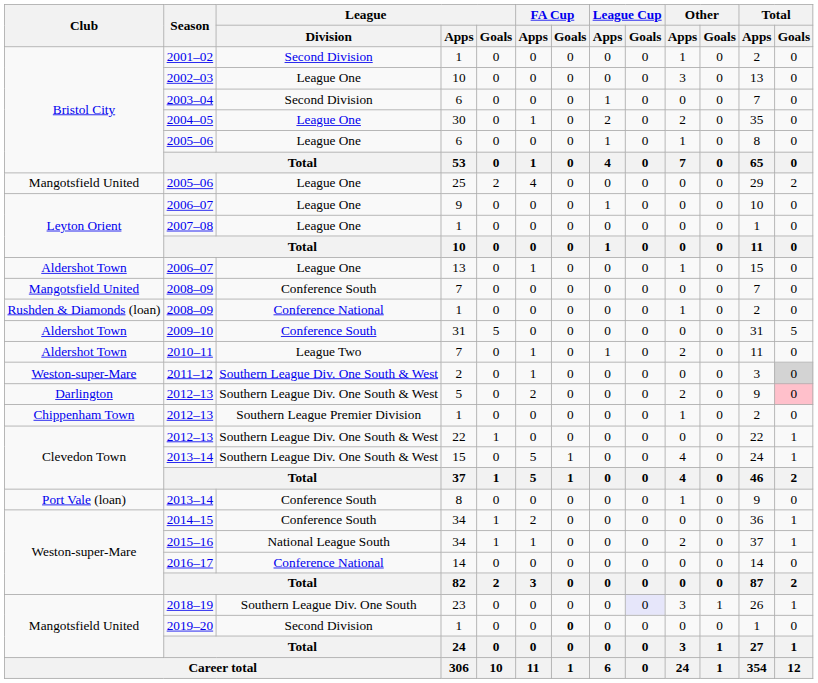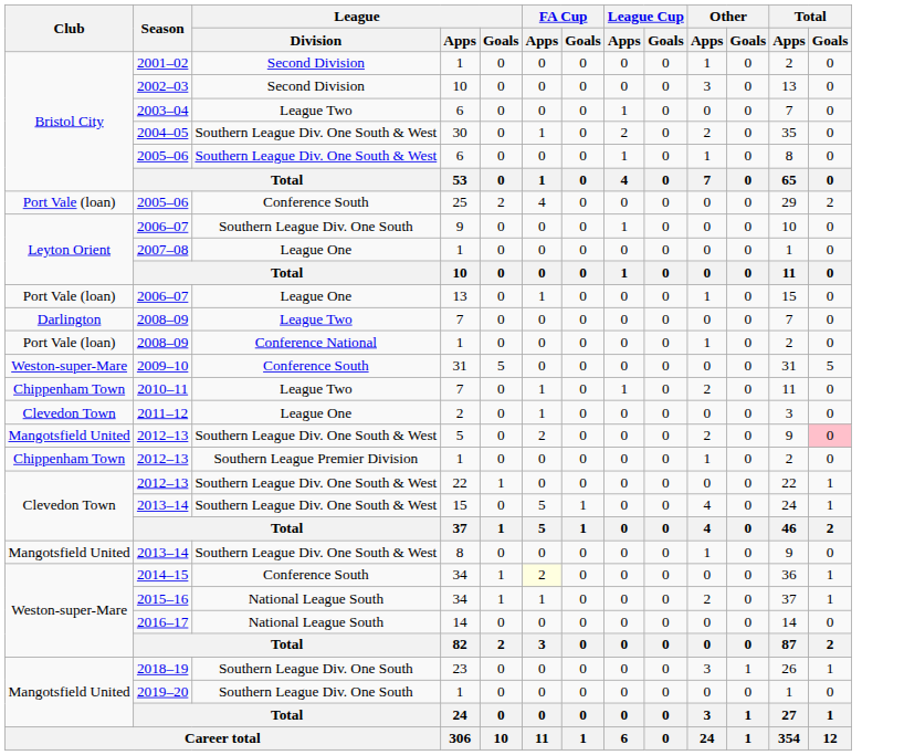 <table class="wikitable" style="text-align:center">
 <tr>
 <th rowspan="2">Club</th>
 <th rowspan="2">Season</th>
 <th colspan="3">League</th>
 <th colspan="2"><a href='#'>FA Cup</a></th>
 <th colspan="2"><a href='#'>League Cup</a></th>
 <th colspan="2">Other</th>
 <th colspan="2">Total</th>
 </tr>
 <tr>
 <th>Division</th>
 <th>Apps</th>
 <th>Goals</th>
 <th>Apps</th>
 <th>Goals</th>
 <th>Apps</th>
 <th>Goals</th>
 <th>Apps</th>
 <th>Goals</th>
 <th>Apps</th>
 <th>Goals</th>
 </tr>
 <tr>
 <td rowspan="6"><a href='#'>Bristol City</a></td>
 <td><a href='#'>2001–02</a></td>
 <td><a href='#'>Second Division</a></td>
 <td>1</td>
 <td>0</td>
 <td>0</td>
 <td>0</td>
 <td>0</td>
 <td>0</td>
 <td>1</td>
 <td>0</td>
 <td>2</td>
 <td>0</td>
 </tr>
 <tr>
 <td><a href='#'>2002–03</a></td>
-<td>League One</td>
+<td>Second Division</td>
 <td>10</td>
 <td>0</td>
 <td>0</td>
 <td>0</td>
 <td>0</td>
 <td>0</td>
 <td>3</td>
 <td>0</td>
 <td>13</td>
 <td>0</td>
 </tr>
 <tr>
 <td><a href='#'>2003–04</a></td>
-<td>Second Division</td>
+<td>League Two</td>
 <td>6</td>
 <td>0</td>
 <td>0</td>
 <td>0</td>
 <td>1</td>
 <td>0</td>
 <td>0</td>
 <td>0</td>
 <td>7</td>
 <td>0</td>
 </tr>
 <tr>
 <td><a href='#'>2004–05</a></td>
-<td><a href='#'>League One</a></td>
+<td>Southern League Div. One South & West</td>
 <td>30</td>
 <td>0</td>
 <td>1</td>
 <td>0</td>
 <td>2</td>
 <td>0</td>
 <td>2</td>
 <td>0</td>
 <td>35</td>
 <td>0</td>
 </tr>
 <tr>
 <td><a href='#'>2005–06</a></td>
-<td>League One</td>
+<td><a href='#'>Southern League Div. One South & West</a></td>
 <td>6</td>
 <td>0</td>
 <td>0</td>
 <td>0</td>
 <td>1</td>
 <td>0</td>
 <td>1</td>
 <td>0</td>
 <td>8</td>
 <td>0</td>
 </tr>
 <tr>
 <th colspan="2">Total</th>
 <th>53</th>
 <th>0</th>
 <th>1</th>
 <th>0</th>
 <th>4</th>
 <th>0</th>
 <th>7</th>
 <th>0</th>
 <th>65</th>
 <th>0</th>
 </tr>
 <tr>
-<td>Mangotsfield United</td>
+<td><a href='#'>Port Vale</a> (loan)</td>
 <td><a href='#'>2005–06</a></td>
-<td>League One</td>
+<td>Conference South</td>
 <td>25</td>
 <td>2</td>
 <td>4</td>
 <td>0</td>
 <td>0</td>
 <td>0</td>
 <td>0</td>
 <td>0</td>
 <td>29</td>
 <td>2</td>
 </tr>
 <tr>
 <td rowspan="3"><a href='#'>Leyton Orient</a></td>
 <td><a href='#'>2006–07</a></td>
-<td>League One</td>
+<td>Southern League Div. One South</td>
 <td>9</td>
 <td>0</td>
 <td>0</td>
 <td>0</td>
 <td>1</td>
 <td>0</td>
 <td>0</td>
 <td>0</td>
 <td>10</td>
 <td>0</td>
 </tr>
 <tr>
 <td><a href='#'>2007–08</a></td>
 <td>League One</td>
 <td>1</td>
 <td>0</td>
 <td>0</td>
 <td>0</td>
 <td>0</td>
 <td>0</td>
 <td>0</td>
 <td>0</td>
 <td>1</td>
 <td>0</td>
 </tr>
 <tr>
 <th colspan="2">Total</th>
 <th>10</th>
 <th>0</th>
 <th>0</th>
 <th>0</th>
 <th>1</th>
 <th>0</th>
 <th>0</th>
 <th>0</th>
 <th>11</th>
 <th>0</th>
 </tr>
 <tr>
-<td><a href='#'>Aldershot Town</a></td>
+<td>Port Vale (loan)</td>
 <td><a href='#'>2006–07</a></td>
 <td>League One</td>
 <td>13</td>
 <td>0</td>
 <td>1</td>
 <td>0</td>
 <td>0</td>
 <td>0</td>
 <td>1</td>
 <td>0</td>
 <td>15</td>
 <td>0</td>
 </tr>
 <tr>
-<td><a href='#'>Mangotsfield United</a></td>
+<td><a href='#'>Darlington</a></td>
 <td><a href='#'>2008–09</a></td>
-<td>Conference South</td>
+<td><a href='#'>League Two</a></td>
 <td>7</td>
 <td>0</td>
 <td>0</td>
 <td>0</td>
 <td>0</td>
 <td>0</td>
 <td>0</td>
 <td>0</td>
 <td>7</td>
 <td>0</td>
 </tr>
 <tr>
-<td><a href='#'>Rushden & Diamonds</a> (loan)</td>
+<td>Port Vale (loan)</td>
 <td><a href='#'>2008–09</a></td>
 <td><a href='#'>Conference National</a></td>
 <td>1</td>
 <td>0</td>
 <td>0</td>
 <td>0</td>
 <td>0</td>
 <td>0</td>
 <td>1</td>
 <td>0</td>
 <td>2</td>
 <td>0</td>
 </tr>
 <tr>
-<td><a href='#'>Aldershot Town</a></td>
+<td><a href='#'>Weston-super-Mare</a></td>
 <td><a href='#'>2009–10</a></td>
 <td><a href='#'>Conference South</a></td>
 <td>31</td>
 <td>5</td>
 <td>0</td>
 <td>0</td>
 <td>0</td>
 <td>0</td>
 <td>0</td>
 <td>0</td>
 <td>31</td>
 <td>5</td>
 </tr>
 <tr>
-<td><a href='#'>Aldershot Town</a></td>
+<td><a href='#'>Chippenham Town</a></td>
 <td><a href='#'>2010–11</a></td>
 <td>League Two</td>
 <td>7</td>
 <td>0</td>
 <td>1</td>
 <td>0</td>
 <td>1</td>
 <td>0</td>
 <td>2</td>
 <td>0</td>
 <td>11</td>
 <td>0</td>
 </tr>
 <tr>
-<td><a href='#'>Weston-super-Mare</a></td>
+<td><a href='#'>Clevedon Town</a></td>
 <td><a href='#'>2011–12</a></td>
-<td><a href='#'>Southern League Div. One South & West</a></td>
+<td>League One</td>
 <td>2</td>
 <td>0</td>
 <td>1</td>
 <td>0</td>
 <td>0</td>
 <td>0</td>
 <td>0</td>
 <td>0</td>
 <td>3</td>
-<td style="background: lightgrey;">0</td>
+<td>0</td>
 </tr>
 <tr>
-<td><a href='#'>Darlington</a></td>
+<td><a href='#'>Mangotsfield United</a></td>
 <td><a href='#'>2012–13</a></td>
 <td>Southern League Div. One South & West</td>
 <td>5</td>
 <td>0</td>
 <td>2</td>
 <td>0</td>
 <td>0</td>
 <td>0</td>
 <td>2</td>
 <td>0</td>
 <td>9</td>
 <td style="background: pink;">0</td>
 </tr>
 <tr>
 <td><a href='#'>Chippenham Town</a></td>
 <td><a href='#'>2012–13</a></td>
 <td>Southern League Premier Division</td>
 <td>1</td>
 <td>0</td>
 <td>0</td>
 <td>0</td>
 <td>0</td>
 <td>0</td>
 <td>1</td>
 <td>0</td>
 <td>2</td>
 <td>0</td>
 </tr>
 <tr>
 <td rowspan="3">Clevedon Town</td>
 <td><a href='#'>2012–13</a></td>
 <td>Southern League Div. One South & West</td>
 <td>22</td>
 <td>1</td>
 <td>0</td>
 <td>0</td>
 <td>0</td>
 <td>0</td>
 <td>0</td>
 <td>0</td>
 <td>22</td>
 <td>1</td>
 </tr>
 <tr>
 <td><a href='#'>2013–14</a></td>
 <td>Southern League Div. One South & West</td>
 <td>15</td>
 <td>0</td>
 <td>5</td>
 <td>1</td>
 <td>0</td>
 <td>0</td>
 <td>4</td>
 <td>0</td>
 <td>24</td>
 <td>1</td>
 </tr>
 <tr>
 <th colspan="2">Total</th>
 <th>37</th>
 <th>1</th>
 <th>5</th>
 <th>1</th>
 <th>0</th>
 <th>0</th>
 <th>4</th>
 <th>0</th>
 <th>46</th>
 <th>2</th>
 </tr>
 <tr>
-<td><a href='#'>Port Vale</a> (loan)</td>
+<td>Mangotsfield United</td>
 <td><a href='#'>2013–14</a></td>
-<td>Conference South</td>
+<td>Southern League Div. One South & West</td>
 <td>8</td>
 <td>0</td>
 <td>0</td>
 <td>0</td>
 <td>0</td>
 <td>0</td>
 <td>1</td>
 <td>0</td>
 <td>9</td>
 <td>0</td>
 </tr>
 <tr>
 <td rowspan="4">Weston-super-Mare</td>
 <td><a href='#'>2014–15</a></td>
 <td>Conference South</td>
 <td>34</td>
 <td>1</td>
-<td>2</td>
+<td style="background: lightyellow;">2</td>
 <td>0</td>
 <td>0</td>
 <td>0</td>
 <td>0</td>
 <td>0</td>
 <td>36</td>
 <td>1</td>
 </tr>
 <tr>
 <td><a href='#'>2015–16</a></td>
 <td>National League South</td>
 <td>34</td>
 <td>1</td>
 <td>1</td>
 <td>0</td>
 <td>0</td>
 <td>0</td>
 <td>2</td>
 <td>0</td>
 <td>37</td>
 <td>1</td>
 </tr>
 <tr>
 <td><a href='#'>2016–17</a></td>
-<td><a href='#'>Conference National</a></td>
+<td>National League South</td>
 <td>14</td>
 <td>0</td>
 <td>0</td>
 <td>0</td>
 <td>0</td>
 <td>0</td>
 <td>0</td>
 <td>0</td>
 <td>14</td>
 <td>0</td>
 </tr>
 <tr>
 <th colspan="2">Total</th>
 <th>82</th>
 <th>2</th>
 <th>3</th>
 <th>0</th>
 <th>0</th>
 <th>0</th>
 <th>0</th>
 <th>0</th>
 <th>87</th>
 <th>2</th>
 </tr>
 <tr>
 <td rowspan="3">Mangotsfield United</td>
 <td><a href='#'>2018–19</a></td>
 <td>Southern League Div. One South</td>
 <td>23</td>
 <td>0</td>
 <td>0</td>
 <td>0</td>
 <td>0</td>
-<td style="background: lavender;">0</td>
+<td>0</td>
 <td>3</td>
 <td>1</td>
 <td>26</td>
 <td>1</td>
 </tr>
 <tr>
 <td><a href='#'>2019–20</a></td>
-<td>Second Division</td>
+<td>Southern League Div. One South</td>
 <td>1</td>
 <td>0</td>
 <td>0</td>
-<td><strong>0</strong></td>
+<td>0</td>
 <td>0</td>
 <td>0</td>
 <td>0</td>
 <td>0</td>
 <td>1</td>
 <td>0</td>
 </tr>
 <tr>
 <th colspan="2">Total</th>
 <th>24</th>
 <th>0</th>
 <th>0</th>
 <th>0</th>
 <th>0</th>
 <th>0</th>
 <th>3</th>
 <th>1</th>
 <th>27</th>
 <th>1</th>
 </tr>
 <tr>
 <th colspan="3">Career total</th>
 <th>306</th>
 <th>10</th>
 <th>11</th>
 <th>1</th>
 <th>6</th>
 <th>0</th>
 <th>24</th>
 <th>1</th>
 <th>354</th>
 <th>12</th>
 </tr>
 </table>
